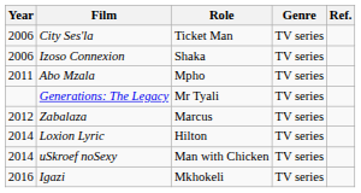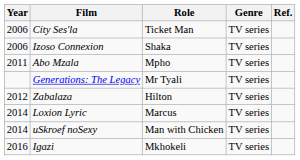 <table class="wikitable">
 <tr>
 <th>Year</th>
 <th>Film</th>
 <th>Role</th>
 <th>Genre</th>
 <th>Ref.</th>
 </tr>
 <tr>
 <td>2006</td>
 <td><em>City Ses'la</em></td>
 <td>Ticket Man</td>
 <td>TV series</td>
 <td></td>
 </tr>
 <tr>
 <td>2006</td>
 <td><em>Izoso Connexion</em></td>
 <td>Shaka</td>
 <td>TV series</td>
 <td></td>
 </tr>
 <tr>
 <td>2011</td>
 <td><em>Abo Mzala</em></td>
 <td>Mpho</td>
 <td>TV series</td>
 <td></td>
 </tr>
 <tr>
 <td></td>
 <td><em><a href='#'>Generations: The Legacy</a></em></td>
 <td>Mr Tyali</td>
 <td>TV series</td>
 <td></td>
 </tr>
 <tr>
 <td>2012</td>
 <td><em>Zabalaza</em></td>
-<td>Marcus</td>
+<td>Hilton</td>
 <td>TV series</td>
 <td></td>
 </tr>
 <tr>
 <td>2014</td>
 <td><em>Loxion Lyric</em></td>
-<td>Hilton</td>
+<td>Marcus</td>
 <td>TV series</td>
 <td></td>
 </tr>
 <tr>
 <td>2014</td>
 <td><em>uSkroef noSexy</em></td>
 <td>Man with Chicken</td>
 <td>TV series</td>
 <td></td>
 </tr>
 <tr>
 <td>2016</td>
 <td><em>Igazi</em></td>
 <td>Mkhokeli</td>
 <td>TV series</td>
 <td></td>
 </tr>
 </table>
